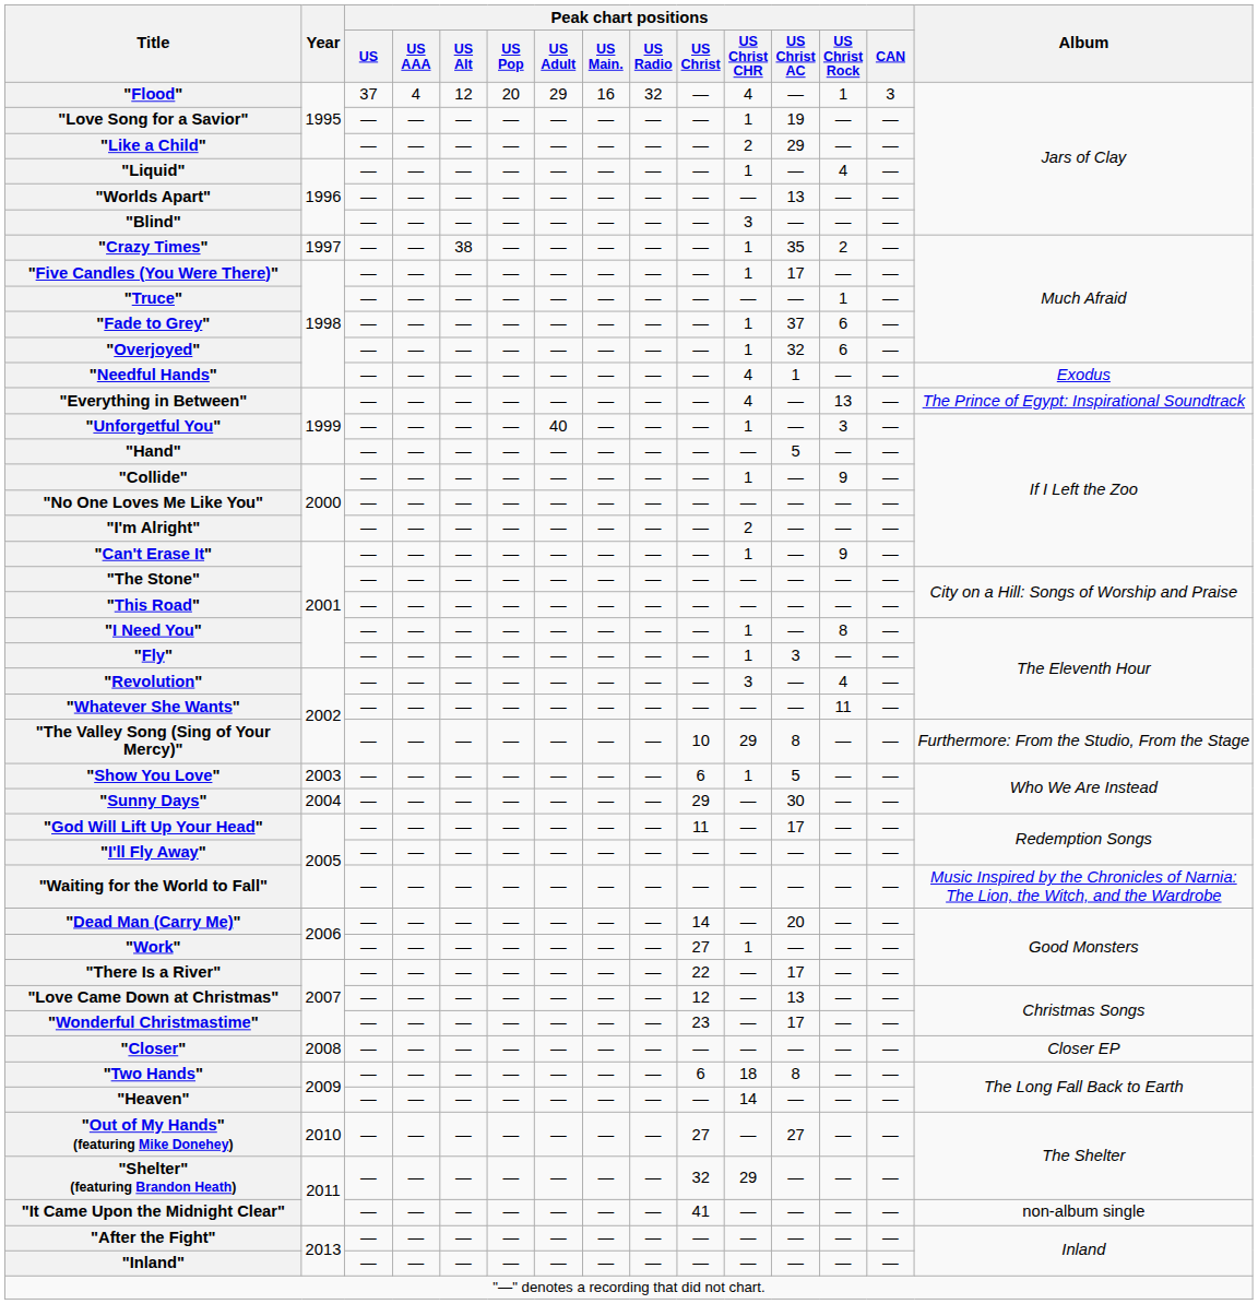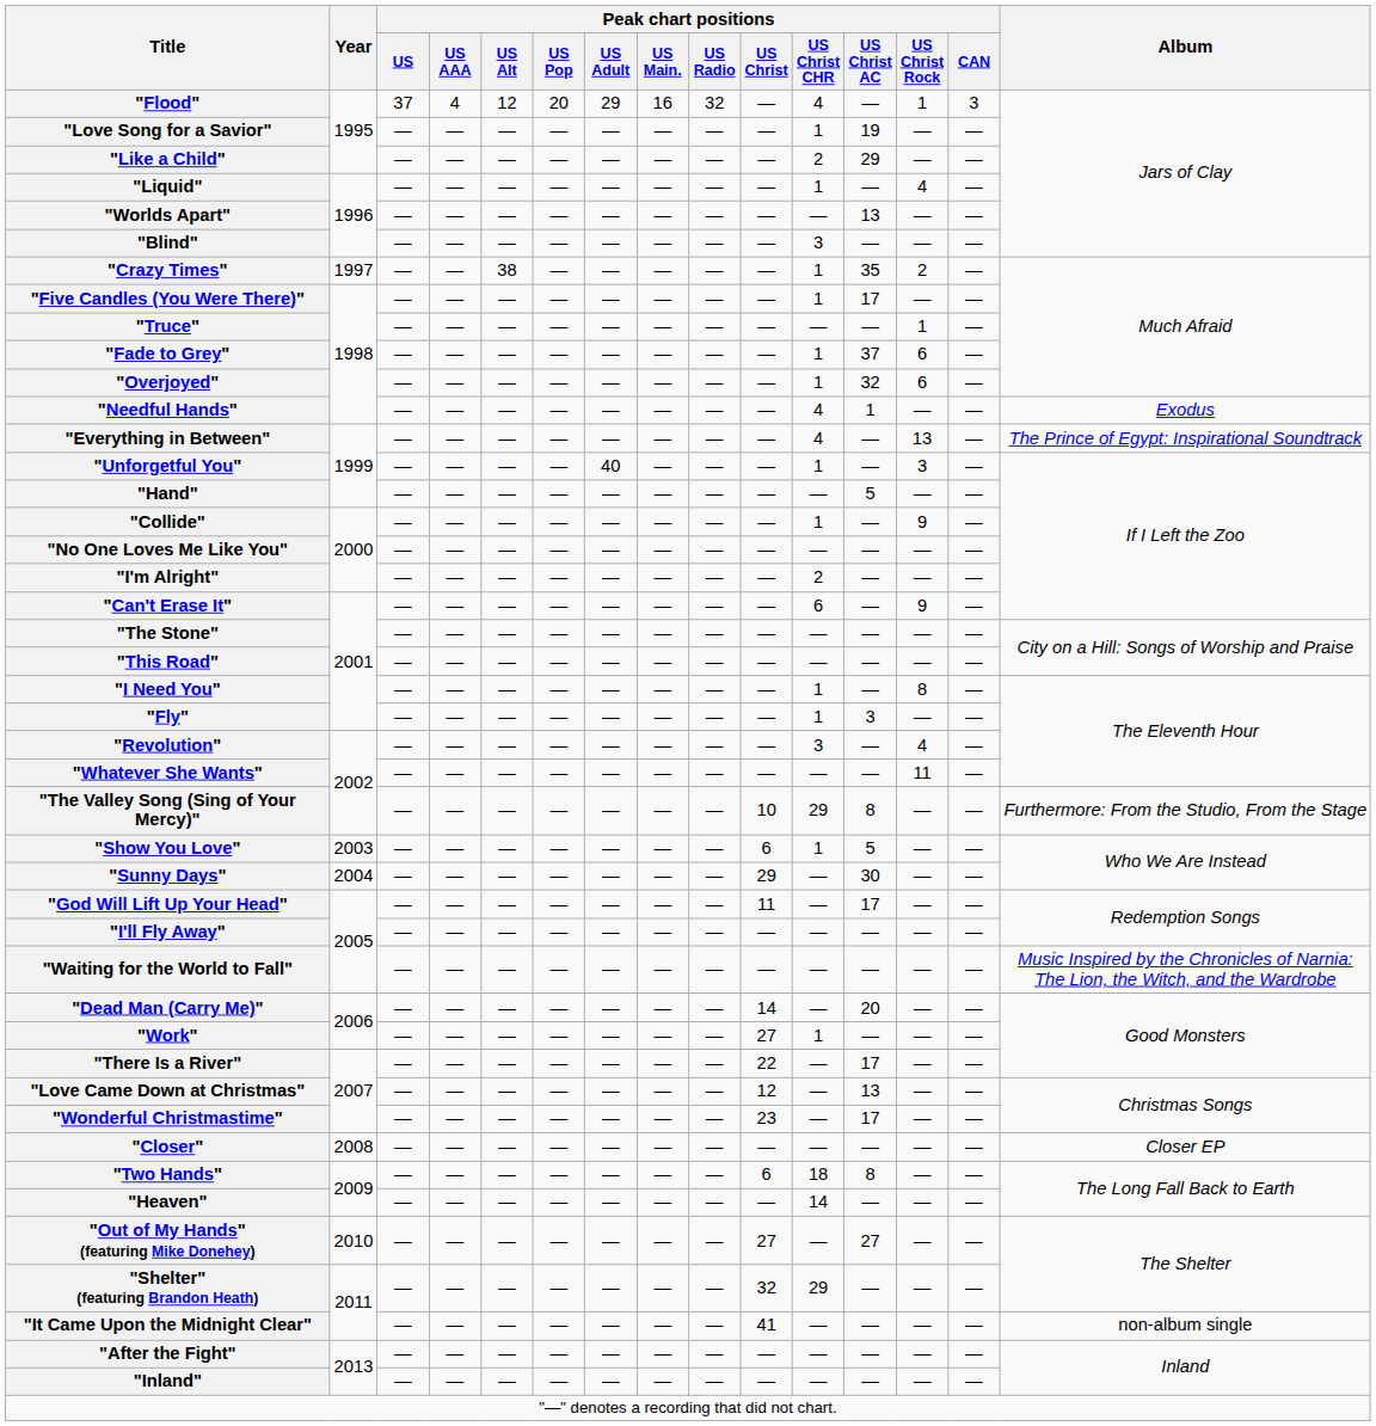 <table class="wikitable plainrowheaders" style="text-align:center;">
 <tr>
 <th scope="col" rowspan="2" style="width:18em;">Title</th>
 <th scope="col" rowspan="2">Year</th>
 <th colspan="12" scope="col">Peak chart positions</th>
 <th scope="col" rowspan="2">Album</th>
 </tr>
 <tr>
 <th scope="col" style="width:3em;font-size:85%;"><a href='#'>US</a><br></th>
 <th scope="col" style="width:3em;font-size:85%;"><a href='#'>US<br>AAA</a><br></th>
 <th scope="col" style="width:3em;font-size:85%;"><a href='#'>US<br>Alt</a><br></th>
 <th scope="col" style="width:3em;font-size:85%;"><a href='#'>US<br>Pop</a><br></th>
 <th scope="col" style="width:3em;font-size:85%;"><a href='#'>US<br>Adult</a> <br></th>
 <th scope="col" style="width:3em;font-size:85%;"><a href='#'>US<br>Main.</a><br></th>
 <th scope="col" style="width:3em;font-size:85%;"><a href='#'>US<br>Radio</a><br></th>
 <th scope="col" style="width:3em;font-size:85%;"><a href='#'>US<br>Christ</a><br></th>
 <th scope="col" style="width:3em;font-size:85%;"><a href='#'>US<br>Christ<br>CHR</a><br></th>
 <th scope="col" style="width:3em;font-size:85%;"><a href='#'>US<br>Christ<br>AC</a><br></th>
 <th scope="col" style="width:3em;font-size:85%;"><a href='#'>US<br>Christ<br>Rock</a><br></th>
 <th scope="col" style="width:3em;font-size:85%;"><a href='#'>CAN</a><br></th>
 </tr>
 <tr>
 <th scope="row">"<a href='#'>Flood</a>"</th>
 <td rowspan="3">1995</td>
 <td>37</td>
 <td>4</td>
 <td>12</td>
 <td>20</td>
 <td>29</td>
 <td>16</td>
 <td>32</td>
 <td>—</td>
 <td>4</td>
 <td>—</td>
 <td>1</td>
 <td>3</td>
 <td rowspan="6"><em>Jars of Clay</em></td>
 </tr>
 <tr>
 <th scope="row">"Love Song for a Savior"</th>
 <td>—</td>
 <td>—</td>
 <td>—</td>
 <td>—</td>
 <td>—</td>
 <td>—</td>
 <td>—</td>
 <td>—</td>
 <td>1</td>
 <td>19</td>
 <td>—</td>
 <td>—</td>
 </tr>
 <tr>
 <th scope="row">"<a href='#'>Like a Child</a>"</th>
 <td>—</td>
 <td>—</td>
 <td>—</td>
 <td>—</td>
 <td>—</td>
 <td>—</td>
 <td>—</td>
 <td>—</td>
 <td>2</td>
 <td>29</td>
 <td>—</td>
 <td>—</td>
 </tr>
 <tr>
 <th scope="row">"Liquid"</th>
 <td rowspan="3">1996</td>
 <td>—</td>
 <td>—</td>
 <td>—</td>
 <td>—</td>
 <td>—</td>
 <td>—</td>
 <td>—</td>
 <td>—</td>
 <td>1</td>
 <td>—</td>
 <td>4</td>
 <td>—</td>
 </tr>
 <tr>
 <th scope="row">"Worlds Apart"</th>
 <td>—</td>
 <td>—</td>
 <td>—</td>
 <td>—</td>
 <td>—</td>
 <td>—</td>
 <td>—</td>
 <td>—</td>
 <td>—</td>
 <td>13</td>
 <td>—</td>
 <td>—</td>
 </tr>
 <tr>
 <th scope="row">"Blind"</th>
 <td>—</td>
 <td>—</td>
 <td>—</td>
 <td>—</td>
 <td>—</td>
 <td>—</td>
 <td>—</td>
 <td>—</td>
 <td>3</td>
 <td>—</td>
 <td>—</td>
 <td>—</td>
 </tr>
 <tr>
 <th scope="row">"<a href='#'>Crazy Times</a>"</th>
 <td>1997</td>
 <td>—</td>
 <td>—</td>
 <td>38</td>
 <td>—</td>
 <td>—</td>
 <td>—</td>
 <td>—</td>
 <td>—</td>
 <td>1</td>
 <td>35</td>
 <td>2</td>
 <td>—</td>
 <td rowspan="5"><em>Much Afraid</em></td>
 </tr>
 <tr>
 <th scope="row">"<a href='#'>Five Candles (You Were There)</a>"</th>
 <td rowspan="5">1998</td>
 <td>—</td>
 <td>—</td>
 <td>—</td>
 <td>—</td>
 <td>—</td>
 <td>—</td>
 <td>—</td>
 <td>—</td>
 <td>1</td>
 <td>17</td>
 <td>—</td>
 <td>—</td>
 </tr>
 <tr>
 <th scope="row">"<a href='#'>Truce</a>"</th>
 <td>—</td>
 <td>—</td>
 <td>—</td>
 <td>—</td>
 <td>—</td>
 <td>—</td>
 <td>—</td>
 <td>—</td>
 <td>—</td>
 <td>—</td>
 <td>1</td>
 <td>—</td>
 </tr>
 <tr>
 <th scope="row">"<a href='#'>Fade to Grey</a>"</th>
 <td>—</td>
 <td>—</td>
 <td>—</td>
 <td>—</td>
 <td>—</td>
 <td>—</td>
 <td>—</td>
 <td>—</td>
 <td>1</td>
 <td>37</td>
 <td>6</td>
 <td>—</td>
 </tr>
 <tr>
 <th scope="row">"<a href='#'>Overjoyed</a>"</th>
 <td>—</td>
 <td>—</td>
 <td>—</td>
 <td>—</td>
 <td>—</td>
 <td>—</td>
 <td>—</td>
 <td>—</td>
 <td>1</td>
 <td>32</td>
 <td>6</td>
 <td>—</td>
 </tr>
 <tr>
 <th scope="row">"<a href='#'>Needful Hands</a>"</th>
 <td>—</td>
 <td>—</td>
 <td>—</td>
 <td>—</td>
 <td>—</td>
 <td>—</td>
 <td>—</td>
 <td>—</td>
 <td>4</td>
 <td>1</td>
 <td>—</td>
 <td>—</td>
 <td><em><a href='#'>Exodus</a></em></td>
 </tr>
 <tr>
 <th scope="row">"Everything in Between"</th>
 <td rowspan="3">1999</td>
 <td>—</td>
 <td>—</td>
 <td>—</td>
 <td>—</td>
 <td>—</td>
 <td>—</td>
 <td>—</td>
 <td>—</td>
 <td>4</td>
 <td>—</td>
 <td>13</td>
 <td>—</td>
 <td><em><a href='#'>The Prince of Egypt: Inspirational Soundtrack</a></em></td>
 </tr>
 <tr>
 <th scope="row">"<a href='#'>Unforgetful You</a>"</th>
 <td>—</td>
 <td>—</td>
 <td>—</td>
 <td>—</td>
 <td>40</td>
 <td>—</td>
 <td>—</td>
 <td>—</td>
 <td>1</td>
 <td>—</td>
 <td>3</td>
 <td>—</td>
 <td rowspan="6"><em>If I Left the Zoo</em></td>
 </tr>
 <tr>
 <th scope="row">"Hand"</th>
 <td>—</td>
 <td>—</td>
 <td>—</td>
 <td>—</td>
 <td>—</td>
 <td>—</td>
 <td>—</td>
 <td>—</td>
 <td>—</td>
 <td>5</td>
 <td>—</td>
 <td>—</td>
 </tr>
 <tr>
 <th scope="row">"Collide"</th>
 <td rowspan="3">2000</td>
 <td>—</td>
 <td>—</td>
 <td>—</td>
 <td>—</td>
 <td>—</td>
 <td>—</td>
 <td>—</td>
 <td>—</td>
 <td>1</td>
 <td>—</td>
 <td>9</td>
 <td>—</td>
 </tr>
 <tr>
 <th scope="row">"No One Loves Me Like You"</th>
 <td>—</td>
 <td>—</td>
 <td>—</td>
 <td>—</td>
 <td>—</td>
 <td>—</td>
 <td>—</td>
 <td>—</td>
 <td>—</td>
 <td>—</td>
 <td>—</td>
 <td>—</td>
 </tr>
 <tr>
 <th scope="row">"I'm Alright"</th>
 <td>—</td>
 <td>—</td>
 <td>—</td>
 <td>—</td>
 <td>—</td>
 <td>—</td>
 <td>—</td>
 <td>—</td>
 <td>2</td>
 <td>—</td>
 <td>—</td>
 <td>—</td>
 </tr>
 <tr>
 <th scope="row">"<a href='#'>Can't Erase It</a>"</th>
 <td rowspan="5">2001</td>
 <td>—</td>
 <td>—</td>
 <td>—</td>
 <td>—</td>
 <td>—</td>
 <td>—</td>
 <td>—</td>
 <td>—</td>
-<td>1</td>
+<td>6</td>
 <td>—</td>
 <td>9</td>
 <td>—</td>
 </tr>
 <tr>
 <th scope="row">"The Stone"</th>
 <td>—</td>
 <td>—</td>
 <td>—</td>
 <td>—</td>
 <td>—</td>
 <td>—</td>
 <td>—</td>
 <td>—</td>
 <td>—</td>
 <td>—</td>
 <td>—</td>
 <td>—</td>
 <td rowspan="2"><em>City on a Hill: Songs of Worship and Praise</em></td>
 </tr>
 <tr>
 <th scope="row">"<a href='#'>This Road</a>"</th>
 <td>—</td>
 <td>—</td>
 <td>—</td>
 <td>—</td>
 <td>—</td>
 <td>—</td>
 <td>—</td>
 <td>—</td>
 <td>—</td>
 <td>—</td>
 <td>—</td>
 <td>—</td>
 </tr>
 <tr>
 <th scope="row">"<a href='#'>I Need You</a>"</th>
 <td>—</td>
 <td>—</td>
 <td>—</td>
 <td>—</td>
 <td>—</td>
 <td>—</td>
 <td>—</td>
 <td>—</td>
 <td>1</td>
 <td>—</td>
 <td>8</td>
 <td>—</td>
 <td rowspan="4"><em>The Eleventh Hour</em></td>
 </tr>
 <tr>
 <th scope="row">"<a href='#'>Fly</a>"</th>
 <td>—</td>
 <td>—</td>
 <td>—</td>
 <td>—</td>
 <td>—</td>
 <td>—</td>
 <td>—</td>
 <td>—</td>
 <td>1</td>
 <td>3</td>
 <td>—</td>
 <td>—</td>
 </tr>
 <tr>
 <th scope="row">"<a href='#'>Revolution</a>"</th>
 <td rowspan="3">2002</td>
 <td>—</td>
 <td>—</td>
 <td>—</td>
 <td>—</td>
 <td>—</td>
 <td>—</td>
 <td>—</td>
 <td>—</td>
 <td>3</td>
 <td>—</td>
 <td>4</td>
 <td>—</td>
 </tr>
 <tr>
 <th scope="row">"<a href='#'>Whatever She Wants</a>"</th>
 <td>—</td>
 <td>—</td>
 <td>—</td>
 <td>—</td>
 <td>—</td>
 <td>—</td>
 <td>—</td>
 <td>—</td>
 <td>—</td>
 <td>—</td>
 <td>11</td>
 <td>—</td>
 </tr>
 <tr>
 <th scope="row">"The Valley Song (Sing of Your Mercy)"</th>
 <td>—</td>
 <td>—</td>
 <td>—</td>
 <td>—</td>
 <td>—</td>
 <td>—</td>
 <td>—</td>
 <td>10</td>
 <td>29</td>
 <td>8</td>
 <td>—</td>
 <td>—</td>
 <td><em>Furthermore: From the Studio, From the Stage</em></td>
 </tr>
 <tr>
 <th scope="row">"<a href='#'>Show You Love</a>"</th>
 <td>2003</td>
 <td>—</td>
 <td>—</td>
 <td>—</td>
 <td>—</td>
 <td>—</td>
 <td>—</td>
 <td>—</td>
 <td>6</td>
 <td>1</td>
 <td>5</td>
 <td>—</td>
 <td>—</td>
 <td rowspan="2"><em>Who We Are Instead</em></td>
 </tr>
 <tr>
 <th scope="row">"<a href='#'>Sunny Days</a>"</th>
 <td>2004</td>
 <td>—</td>
 <td>—</td>
 <td>—</td>
 <td>—</td>
 <td>—</td>
 <td>—</td>
 <td>—</td>
 <td>29</td>
 <td>—</td>
 <td>30</td>
 <td>—</td>
 <td>—</td>
 </tr>
 <tr>
 <th scope="row">"<a href='#'>God Will Lift Up Your Head</a>"</th>
 <td rowspan="3">2005</td>
 <td>—</td>
 <td>—</td>
 <td>—</td>
 <td>—</td>
 <td>—</td>
 <td>—</td>
 <td>—</td>
 <td>11</td>
 <td>—</td>
 <td>17</td>
 <td>—</td>
 <td>—</td>
 <td rowspan="2"><em>Redemption Songs</em></td>
 </tr>
 <tr>
 <th scope="row">"<a href='#'>I'll Fly Away</a>"</th>
 <td>—</td>
 <td>—</td>
 <td>—</td>
 <td>—</td>
 <td>—</td>
 <td>—</td>
 <td>—</td>
 <td>—</td>
 <td>—</td>
 <td>—</td>
 <td>—</td>
 <td>—</td>
 </tr>
 <tr>
 <th scope="row">"Waiting for the World to Fall"</th>
 <td>—</td>
 <td>—</td>
 <td>—</td>
 <td>—</td>
 <td>—</td>
 <td>—</td>
 <td>—</td>
 <td>—</td>
 <td>—</td>
 <td>—</td>
 <td>—</td>
 <td>—</td>
 <td><em><a href='#'>Music Inspired by the Chronicles of Narnia:<br>The Lion, the Witch, and the Wardrobe</a></em></td>
 </tr>
 <tr>
 <th scope="row">"<a href='#'>Dead Man (Carry Me)</a>"</th>
 <td rowspan="2">2006</td>
 <td>—</td>
 <td>—</td>
 <td>—</td>
 <td>—</td>
 <td>—</td>
 <td>—</td>
 <td>—</td>
 <td>14</td>
 <td>—</td>
 <td>20</td>
 <td>—</td>
 <td>—</td>
 <td rowspan="3"><em>Good Monsters</em></td>
 </tr>
 <tr>
 <th scope="row">"<a href='#'>Work</a>"</th>
 <td>—</td>
 <td>—</td>
 <td>—</td>
 <td>—</td>
 <td>—</td>
 <td>—</td>
 <td>—</td>
 <td>27</td>
 <td>1</td>
 <td>—</td>
 <td>—</td>
 <td>—</td>
 </tr>
 <tr>
 <th scope="row">"There Is a River"</th>
 <td rowspan="3">2007</td>
 <td>—</td>
 <td>—</td>
 <td>—</td>
 <td>—</td>
 <td>—</td>
 <td>—</td>
 <td>—</td>
 <td>22</td>
 <td>—</td>
 <td>17</td>
 <td>—</td>
 <td>—</td>
 </tr>
 <tr>
 <th scope="row">"Love Came Down at Christmas"</th>
 <td>—</td>
 <td>—</td>
 <td>—</td>
 <td>—</td>
 <td>—</td>
 <td>—</td>
 <td>—</td>
 <td>12</td>
 <td>—</td>
 <td>13</td>
 <td>—</td>
 <td>—</td>
 <td rowspan="2"><em>Christmas Songs</em></td>
 </tr>
 <tr>
 <th scope="row">"<a href='#'>Wonderful Christmastime</a>"</th>
 <td>—</td>
 <td>—</td>
 <td>—</td>
 <td>—</td>
 <td>—</td>
 <td>—</td>
 <td>—</td>
 <td>23</td>
 <td>—</td>
 <td>17</td>
 <td>—</td>
 <td>—</td>
 </tr>
 <tr>
 <th scope="row">"<a href='#'>Closer</a>"</th>
 <td>2008</td>
 <td>—</td>
 <td>—</td>
 <td>—</td>
 <td>—</td>
 <td>—</td>
 <td>—</td>
 <td>—</td>
 <td>—</td>
 <td>—</td>
 <td>—</td>
 <td>—</td>
 <td>—</td>
 <td><em>Closer EP</em></td>
 </tr>
 <tr>
 <th scope="row">"<a href='#'>Two Hands</a>"</th>
 <td rowspan="2">2009</td>
 <td>—</td>
 <td>—</td>
 <td>—</td>
 <td>—</td>
 <td>—</td>
 <td>—</td>
 <td>—</td>
 <td>6</td>
 <td>18</td>
 <td>8</td>
 <td>—</td>
 <td>—</td>
 <td rowspan="2"><em>The Long Fall Back to Earth</em></td>
 </tr>
 <tr>
 <th scope="row">"Heaven"</th>
 <td>—</td>
 <td>—</td>
 <td>—</td>
 <td>—</td>
 <td>—</td>
 <td>—</td>
 <td>—</td>
 <td>—</td>
 <td>14</td>
 <td>—</td>
 <td>—</td>
 <td>—</td>
 </tr>
 <tr>
 <th scope="row">"<a href='#'>Out of My Hands</a>"<br><small>(featuring <a href='#'>Mike Donehey</a>)</small></th>
 <td>2010</td>
 <td>—</td>
 <td>—</td>
 <td>—</td>
 <td>—</td>
 <td>—</td>
 <td>—</td>
 <td>—</td>
 <td>27</td>
 <td>—</td>
 <td>27</td>
 <td>—</td>
 <td>—</td>
 <td rowspan="2"><em>The Shelter</em></td>
 </tr>
 <tr>
 <th scope="row">"Shelter"<br><small>(featuring <a href='#'>Brandon Heath</a>)</small></th>
 <td rowspan="2">2011</td>
 <td>—</td>
 <td>—</td>
 <td>—</td>
 <td>—</td>
 <td>—</td>
 <td>—</td>
 <td>—</td>
 <td>32</td>
 <td>29</td>
 <td>—</td>
 <td>—</td>
 <td>—</td>
 </tr>
 <tr>
 <th scope="row">"It Came Upon the Midnight Clear"</th>
 <td>—</td>
 <td>—</td>
 <td>—</td>
 <td>—</td>
 <td>—</td>
 <td>—</td>
 <td>—</td>
 <td>41</td>
 <td>—</td>
 <td>—</td>
 <td>—</td>
 <td>—</td>
 <td>non-album single</td>
 </tr>
 <tr>
 <th scope="row">"After the Fight"</th>
 <td rowspan="2">2013</td>
 <td>—</td>
 <td>—</td>
 <td>—</td>
 <td>—</td>
 <td>—</td>
 <td>—</td>
 <td>—</td>
 <td>—</td>
 <td>—</td>
 <td>—</td>
 <td>—</td>
 <td>—</td>
 <td rowspan="2"><em>Inland</em></td>
 </tr>
 <tr>
 <th scope="row">"Inland"</th>
 <td>—</td>
 <td>—</td>
 <td>—</td>
 <td>—</td>
 <td>—</td>
 <td>—</td>
 <td>—</td>
 <td>—</td>
 <td>—</td>
 <td>—</td>
 <td>—</td>
 <td>—</td>
 </tr>
 <tr>
 <td colspan="15" style="font-size:90%">"—" denotes a recording that did not chart.</td>
 </tr>
 </table>
